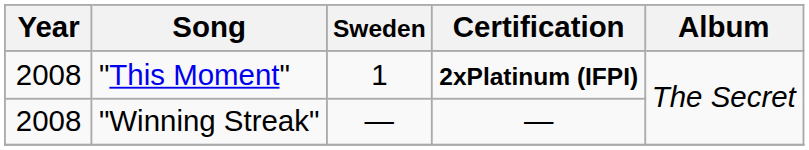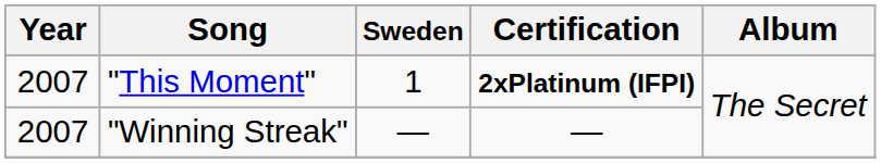 <table class="wikitable">
 <tr>
 <th width="40">Year</th>
 <th>Song</th>
 <th width="40"><small>Sweden</small></th>
 <th>Certification</th>
 <th>Album</th>
 </tr>
 <tr>
-<td align="center" rowspan=1>2008</td>
+<td align="center" rowspan=1>2007</td>
 <td>"<a href='#'>This Moment</a>"</td>
 <td align="center">1</td>
 <td><strong><small>2xPlatinum (IFPI)</small></strong></td>
 <td align="center" rowspan=2><em>The Secret</em></td>
 </tr>
 <tr>
-<td align="center" rowspan=1>2008</td>
+<td align="center" rowspan=1>2007</td>
 <td>"Winning Streak"</td>
 <td align="center">—</td>
 <td align="center">—</td>
 </tr>
 <tr>
 </tr>
 </table>
